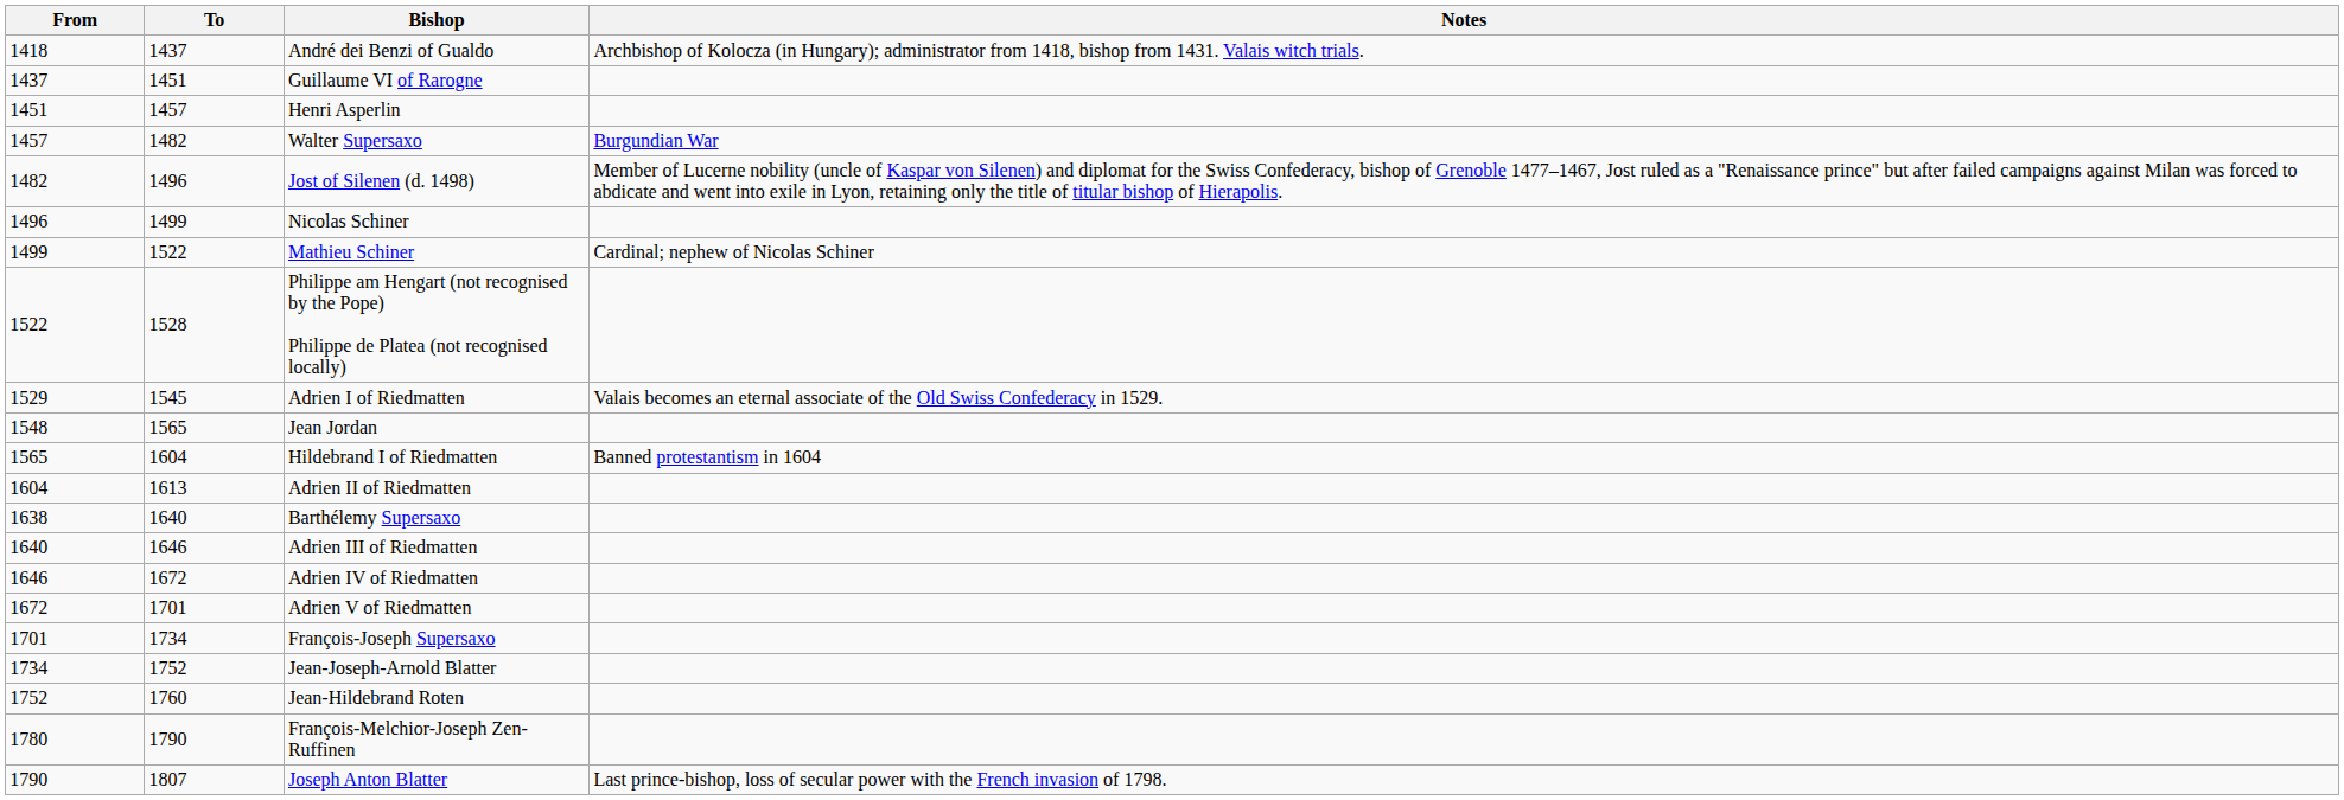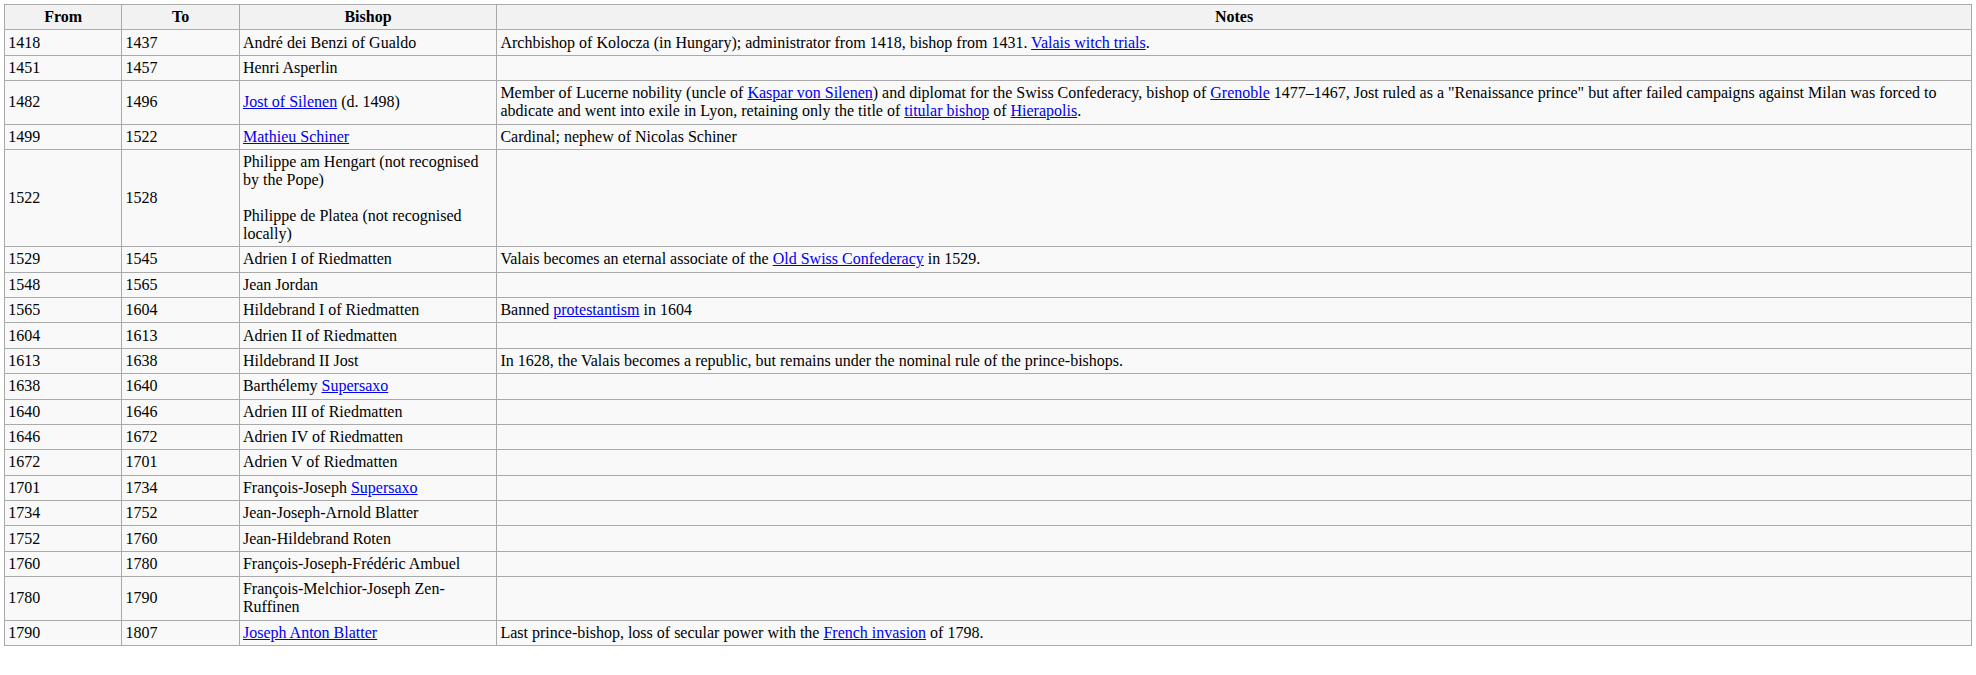 <table class=wikitable>
 <tr>
 <th width=110px>From</th>
 <th width=110px>To</th>
 <th>Bishop</th>
 <th>Notes</th>
 </tr>
 <tr>
 <td>1418</td>
 <td>1437</td>
 <td>André dei Benzi of Gualdo</td>
 <td>Archbishop of Kolocza (in Hungary); administrator from 1418, bishop from 1431. <a href='#'>Valais witch trials</a>.</td>
 </tr>
 <tr>
-<td>1437</td>
-<td>1451</td>
-<td>Guillaume VI <a href='#'>of Rarogne</a></td>
-<td></td>
-</tr>
-<tr>
 <td>1451</td>
 <td>1457</td>
 <td>Henri Asperlin</td>
 <td></td>
 </tr>
 <tr>
-<td>1457</td>
-<td>1482</td>
-<td>Walter <a href='#'>Supersaxo</a></td>
-<td><a href='#'>Burgundian War</a></td>
-</tr>
-<tr>
 <td>1482</td>
 <td>1496</td>
 <td><a href='#'>Jost of Silenen</a> (d. 1498)</td>
 <td>Member of Lucerne nobility (uncle of <a href='#'>Kaspar von Silenen</a>) and diplomat for the Swiss Confederacy, bishop of <a href='#'>Grenoble</a> 1477–1467, Jost ruled as a "Renaissance prince" but after failed campaigns against Milan was forced to abdicate and went into exile in Lyon, retaining only the title of <a href='#'>titular bishop</a> of <a href='#'>Hierapolis</a>.</td>
-</tr>
-<tr>
-<td>1496</td>
-<td>1499</td>
-<td>Nicolas Schiner</td>
-<td></td>
 </tr>
 <tr>
 <td>1499</td>
 <td>1522</td>
 <td><a href='#'>Mathieu Schiner</a></td>
 <td>Cardinal; nephew of Nicolas Schiner</td>
 </tr>
 <tr>
 <td>1522</td>
 <td>1528</td>
 <td>Philippe am Hengart (not recognised by the Pope)<br><br>Philippe de Platea (not recognised locally)</td>
 <td></td>
 </tr>
 <tr>
 <td>1529</td>
 <td>1545</td>
 <td>Adrien I of Riedmatten</td>
 <td>Valais becomes an eternal associate of the <a href='#'>Old Swiss Confederacy</a> in 1529.</td>
 </tr>
 <tr>
 <td>1548</td>
 <td>1565</td>
 <td>Jean Jordan</td>
 <td></td>
 </tr>
 <tr>
 <td>1565</td>
 <td>1604</td>
 <td>Hildebrand I of Riedmatten</td>
 <td>Banned <a href='#'>protestantism</a> in 1604</td>
 </tr>
 <tr>
 <td>1604</td>
 <td>1613</td>
 <td>Adrien II of Riedmatten</td>
 <td></td>
+</tr>
+<tr>
+<td>1613</td>
+<td>1638</td>
+<td>Hildebrand II Jost</td>
+<td>In 1628, the Valais becomes a republic, but remains under the nominal rule of the prince-bishops.</td>
 </tr>
 <tr>
 <td>1638</td>
 <td>1640</td>
 <td>Barthélemy <a href='#'>Supersaxo</a></td>
 <td></td>
 </tr>
 <tr>
 <td>1640</td>
 <td>1646</td>
 <td>Adrien III of Riedmatten</td>
 <td></td>
 </tr>
 <tr>
 <td>1646</td>
 <td>1672</td>
 <td>Adrien IV of Riedmatten</td>
 <td></td>
 </tr>
 <tr>
 <td>1672</td>
 <td>1701</td>
 <td>Adrien V of Riedmatten</td>
 <td></td>
 </tr>
 <tr>
 <td>1701</td>
 <td>1734</td>
 <td>François-Joseph <a href='#'>Supersaxo</a></td>
 <td></td>
 </tr>
 <tr>
 <td>1734</td>
 <td>1752</td>
 <td>Jean-Joseph-Arnold Blatter</td>
 <td></td>
 </tr>
 <tr>
 <td>1752</td>
 <td>1760</td>
 <td>Jean-Hildebrand Roten</td>
 <td></td>
 </tr>
 <tr>
+<td>1760</td>
+<td>1780</td>
+<td>François-Joseph-Frédéric Ambuel</td>
+<td></td>
+</tr>
+<tr>
 <td>1780</td>
 <td>1790</td>
 <td>François-Melchior-Joseph Zen-Ruffinen</td>
 <td></td>
 </tr>
 <tr>
 <td>1790</td>
 <td>1807</td>
 <td><a href='#'>Joseph Anton Blatter</a></td>
 <td>Last prince-bishop, loss of secular power with the <a href='#'>French invasion</a> of 1798.</td>
 </tr>
 <tr>
 </tr>
 </table>
